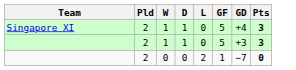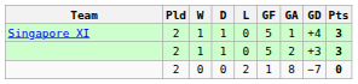 <table class="wikitable" style="text-align: center;">
 <tr>
 <th width=175>Team</th>
 <th width=20>Pld</th>
 <th width=20>W</th>
 <th width=20>D</th>
 <th width=20>L</th>
 <th width=20>GF</th>
+<th width=20>GA</th>
 <th width=20>GD</th>
 <th width=20>Pts</th>
 </tr>
 <tr bgcolor=ccffcc>
 <td style="text-align:left;"> <a href='#'>Singapore XI</a></td>
 <td>2</td>
 <td>1</td>
 <td>1</td>
 <td>0</td>
 <td>5</td>
+<td>1</td>
 <td>+4</td>
 <td><strong>3</strong></td>
 </tr>
 <tr bgcolor=ccffcc>
 <td style="text-align:left;"></td>
 <td>2</td>
 <td>1</td>
 <td>1</td>
 <td>0</td>
 <td>5</td>
+<td>2</td>
 <td>+3</td>
 <td><strong>3</strong></td>
 </tr>
 <tr>
 <td style="text-align:left;"></td>
 <td>2</td>
 <td>0</td>
 <td>0</td>
 <td>2</td>
 <td>1</td>
+<td>8</td>
 <td>−7</td>
 <td><strong>0</strong></td>
 </tr>
 </table>
